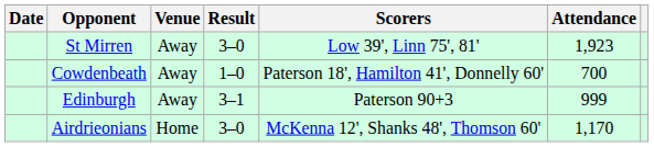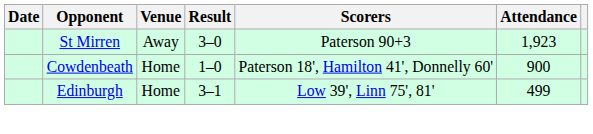 <table class="wikitable sortable" style="text-align:center;">
 <tr>
 <th>Date</th>
 <th>Opponent</th>
 <th>Venue</th>
 <th>Result</th>
 <th class=unsortable>Scorers</th>
 <th>Attendance</th>
 <th></th>
 </tr>
 <tr style="background-color: #d0ffe3;">
 <td></td>
 <td><a href='#'>St Mirren</a></td>
 <td>Away</td>
 <td>3–0</td>
-<td><a href='#'>Low</a> 39', <a href='#'>Linn</a> 75', 81'</td>
+<td>Paterson 90+3</td>
 <td>1,923</td>
 <td></td>
 </tr>
 <tr style="background-color: #d0ffe3;">
 <td></td>
 <td><a href='#'>Cowdenbeath</a></td>
-<td>Away</td>
+<td>Home</td>
 <td>1–0</td>
 <td>Paterson 18', <a href='#'>Hamilton</a> 41', Donnelly 60'</td>
-<td>700</td>
+<td>900</td>
 <td></td>
 </tr>
 <tr style="background-color: #d0ffe3;">
 <td></td>
 <td><a href='#'>Edinburgh</a></td>
-<td>Away</td>
+<td>Home</td>
 <td>3–1</td>
-<td>Paterson 90+3</td>
-<td>999</td>
-<td></td>
-</tr>
-<tr style="background-color: #d0ffe3;">
-<td></td>
-<td><a href='#'>Airdrieonians</a></td>
-<td>Home</td>
-<td>3–0</td>
-<td><a href='#'>McKenna</a> 12', Shanks 48', <a href='#'>Thomson</a> 60'</td>
-<td>1,170</td>
+<td><a href='#'>Low</a> 39', <a href='#'>Linn</a> 75', 81'</td>
+<td>499</td>
 <td></td>
 </tr>
 </table>
